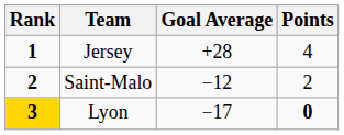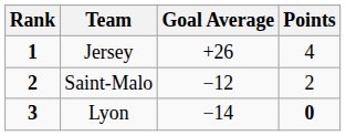 <table class="wikitable">
 <tr style="background:silver"!>
 <th>Rank</th>
 <th>Team</th>
 <th>Goal Average</th>
 <th>Points</th>
 </tr>
 <tr align="center">
 <td><strong>1</strong></td>
 <td>Jersey</td>
-<td>+28</td>
+<td>+26</td>
 <td>4</td>
 </tr>
 <tr align="center">
 <td><strong>2</strong></td>
 <td>Saint-Malo</td>
 <td>−12</td>
 <td>2</td>
 </tr>
 <tr align="center">
-<td style="background: gold;"><strong>3</strong></td>
+<td><strong>3</strong></td>
 <td>Lyon</td>
-<td>−17</td>
+<td>−14</td>
 <td><strong>0</strong></td>
 </tr>
 </table>
